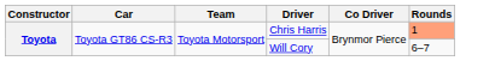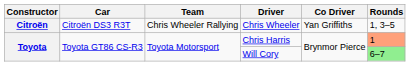 <table class=wikitable style="font-size: 85%">
 <tr>
 <th>Constructor</th>
 <th>Car</th>
 <th>Team</th>
 <th>Driver</th>
 <th>Co Driver</th>
 <th>Rounds</th>
+</tr>
+<tr>
+<th><a href='#'>Citroën</a></th>
+<td><a href='#'>Citroën DS3 R3T</a></td>
+<td> Chris Wheeler Rallying</td>
+<td> <a href='#'>Chris Wheeler</a></td>
+<td> Yan Griffiths</td>
+<td>1, 3–5</td>
 </tr>
 <tr>
 <th rowspan=2><a href='#'>Toyota</a></th>
 <td rowspan=2><a href='#'>Toyota GT86 CS-R3</a></td>
 <td rowspan=2> <a href='#'>Toyota Motorsport</a></td>
 <td> <a href='#'>Chris Harris</a></td>
 <td rowspan=2> Brynmor Pierce</td>
 <td style="background: lightsalmon;">1</td>
 </tr>
 <tr>
 <td> <a href='#'>Will Cory</a></td>
-<td>6–7</td>
+<td style="background: lightgreen;">6–7</td>
 </tr>
 </table>
